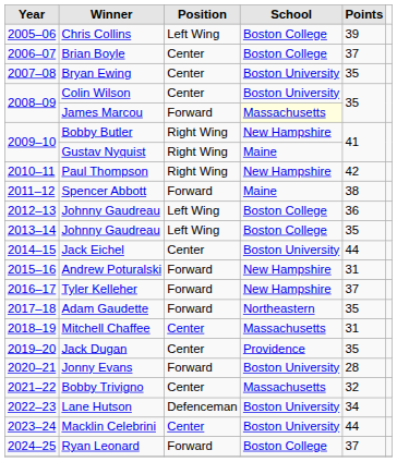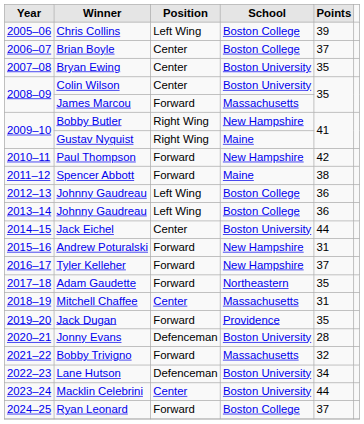 <table class="wikitable sortable">
 <tr>
 <th style="background:#e5e5e5;">Year</th>
 <th style="background:#e5e5e5;">Winner</th>
 <th style="background:#e5e5e5;">Position</th>
 <th style="background:#e5e5e5;">School</th>
 <th style="background:#e5e5e5;">Points</th>
 </tr>
 <tr>
 <td><a href='#'>2005–06</a></td>
 <td><a href='#'>Chris Collins</a></td>
 <td>Left Wing</td>
 <td><a href='#'>Boston College</a></td>
 <td>39</td>
 <td></td>
 </tr>
 <tr>
 <td><a href='#'>2006–07</a></td>
 <td><a href='#'>Brian Boyle</a></td>
 <td>Center</td>
 <td><a href='#'>Boston College</a></td>
 <td>37</td>
 <td></td>
 </tr>
 <tr>
 <td><a href='#'>2007–08</a></td>
 <td><a href='#'>Bryan Ewing</a></td>
 <td>Center</td>
 <td><a href='#'>Boston University</a></td>
 <td>35</td>
 <td></td>
 </tr>
 <tr>
 <td rowspan=2><a href='#'>2008–09</a></td>
 <td><a href='#'>Colin Wilson</a></td>
 <td>Center</td>
 <td><a href='#'>Boston University</a></td>
 <td rowspan=2>35</td>
 <td rowspan=2></td>
 </tr>
 <tr>
 <td><a href='#'>James Marcou</a></td>
 <td>Forward</td>
-<td style="background: lightyellow;"><a href='#'>Massachusetts</a></td>
+<td><a href='#'>Massachusetts</a></td>
 </tr>
 <tr>
 <td rowspan=2><a href='#'>2009–10</a></td>
 <td><a href='#'>Bobby Butler</a></td>
 <td>Right Wing</td>
 <td><a href='#'>New Hampshire</a></td>
 <td rowspan=2>41</td>
 <td rowspan=2></td>
 </tr>
 <tr>
 <td><a href='#'>Gustav Nyquist</a></td>
 <td>Right Wing</td>
 <td><a href='#'>Maine</a></td>
 </tr>
 <tr>
 <td><a href='#'>2010–11</a></td>
 <td><a href='#'>Paul Thompson</a></td>
-<td>Right Wing</td>
+<td>Forward</td>
 <td><a href='#'>New Hampshire</a></td>
 <td>42</td>
 <td></td>
 </tr>
 <tr>
 <td><a href='#'>2011–12</a></td>
 <td><a href='#'>Spencer Abbott</a></td>
 <td>Forward</td>
 <td><a href='#'>Maine</a></td>
 <td>38</td>
 <td></td>
 </tr>
 <tr>
 <td><a href='#'>2012–13</a></td>
 <td><a href='#'>Johnny Gaudreau</a></td>
 <td>Left Wing</td>
 <td><a href='#'>Boston College</a></td>
 <td>36</td>
 <td></td>
 </tr>
 <tr>
 <td><a href='#'>2013–14</a></td>
 <td><a href='#'>Johnny Gaudreau</a></td>
 <td>Left Wing</td>
 <td><a href='#'>Boston College</a></td>
-<td>35</td>
+<td>36</td>
 <td></td>
 </tr>
 <tr>
 <td><a href='#'>2014–15</a></td>
 <td><a href='#'>Jack Eichel</a></td>
 <td>Center</td>
 <td><a href='#'>Boston University</a></td>
 <td>44</td>
 <td></td>
 </tr>
 <tr>
 <td><a href='#'>2015–16</a></td>
 <td><a href='#'>Andrew Poturalski</a></td>
 <td>Forward</td>
 <td><a href='#'>New Hampshire</a></td>
 <td>31</td>
 <td></td>
 </tr>
 <tr>
 <td><a href='#'>2016–17</a></td>
 <td><a href='#'>Tyler Kelleher</a></td>
 <td>Forward</td>
 <td><a href='#'>New Hampshire</a></td>
 <td>37</td>
 <td></td>
 </tr>
 <tr>
 <td><a href='#'>2017–18</a></td>
 <td><a href='#'>Adam Gaudette</a></td>
 <td>Forward</td>
 <td><a href='#'>Northeastern</a></td>
 <td>35</td>
 <td></td>
 </tr>
 <tr>
 <td><a href='#'>2018–19</a></td>
 <td><a href='#'>Mitchell Chaffee</a></td>
 <td><a href='#'>Center</a></td>
 <td><a href='#'>Massachusetts</a></td>
 <td>31</td>
 <td></td>
 </tr>
 <tr>
 <td><a href='#'>2019–20</a></td>
 <td><a href='#'>Jack Dugan</a></td>
-<td>Center</td>
+<td>Forward</td>
 <td><a href='#'>Providence</a></td>
 <td>35</td>
 <td></td>
 </tr>
 <tr>
 <td><a href='#'>2020–21</a></td>
 <td><a href='#'>Jonny Evans</a></td>
-<td>Forward</td>
+<td>Defenceman</td>
 <td><a href='#'>Boston University</a></td>
 <td>28</td>
 <td></td>
 </tr>
 <tr>
 <td><a href='#'>2021–22</a></td>
 <td><a href='#'>Bobby Trivigno</a></td>
-<td>Center</td>
+<td>Forward</td>
 <td><a href='#'>Massachusetts</a></td>
 <td>32</td>
 <td></td>
 </tr>
 <tr>
 <td><a href='#'>2022–23</a></td>
 <td><a href='#'>Lane Hutson</a></td>
 <td>Defenceman</td>
 <td><a href='#'>Boston University</a></td>
 <td>34</td>
 <td></td>
 </tr>
 <tr>
 <td><a href='#'>2023–24</a></td>
 <td><a href='#'>Macklin Celebrini</a></td>
 <td><a href='#'>Center</a></td>
 <td><a href='#'>Boston University</a></td>
 <td>44</td>
 <td></td>
 </tr>
 <tr>
 <td><a href='#'>2024–25</a></td>
 <td><a href='#'>Ryan Leonard</a></td>
 <td>Forward</td>
 <td><a href='#'>Boston College</a></td>
 <td>37</td>
 <td></td>
 </tr>
 <tr>
 </tr>
 </table>
